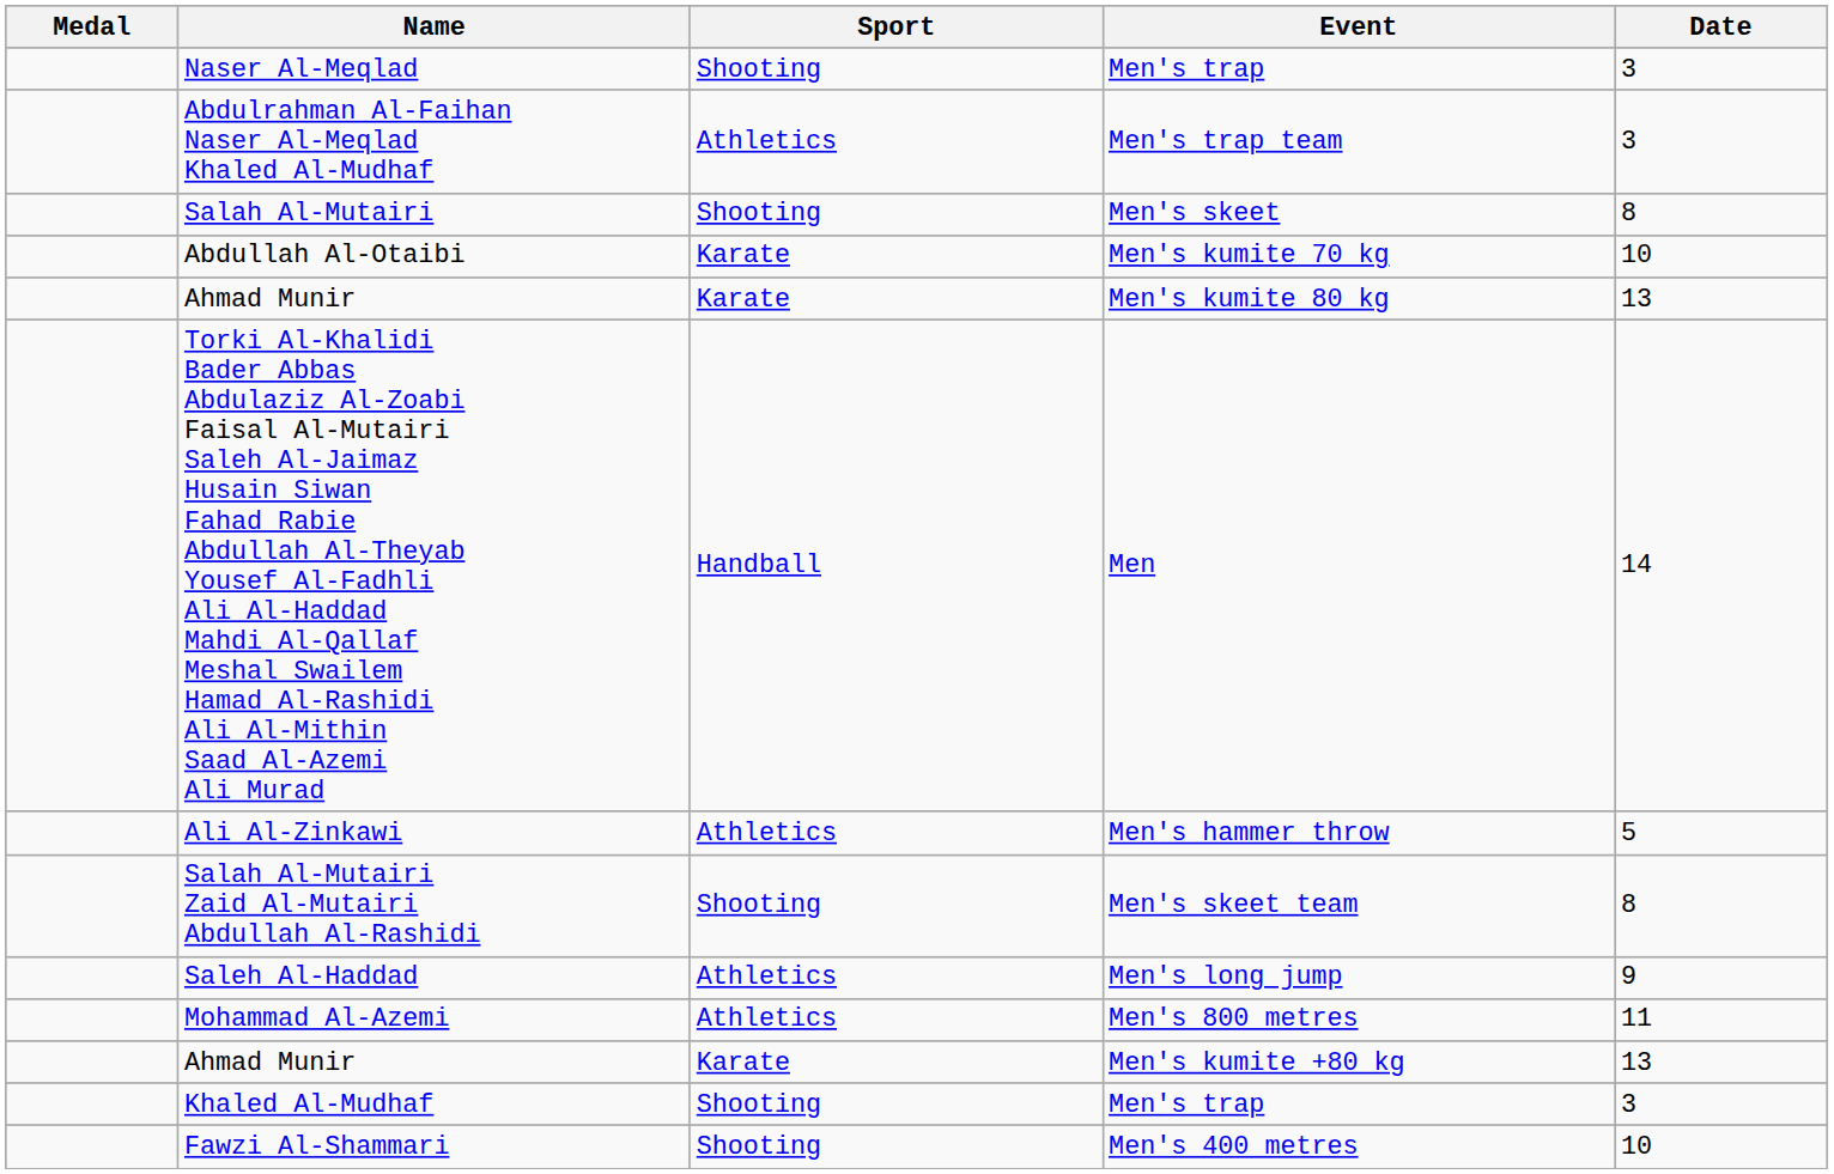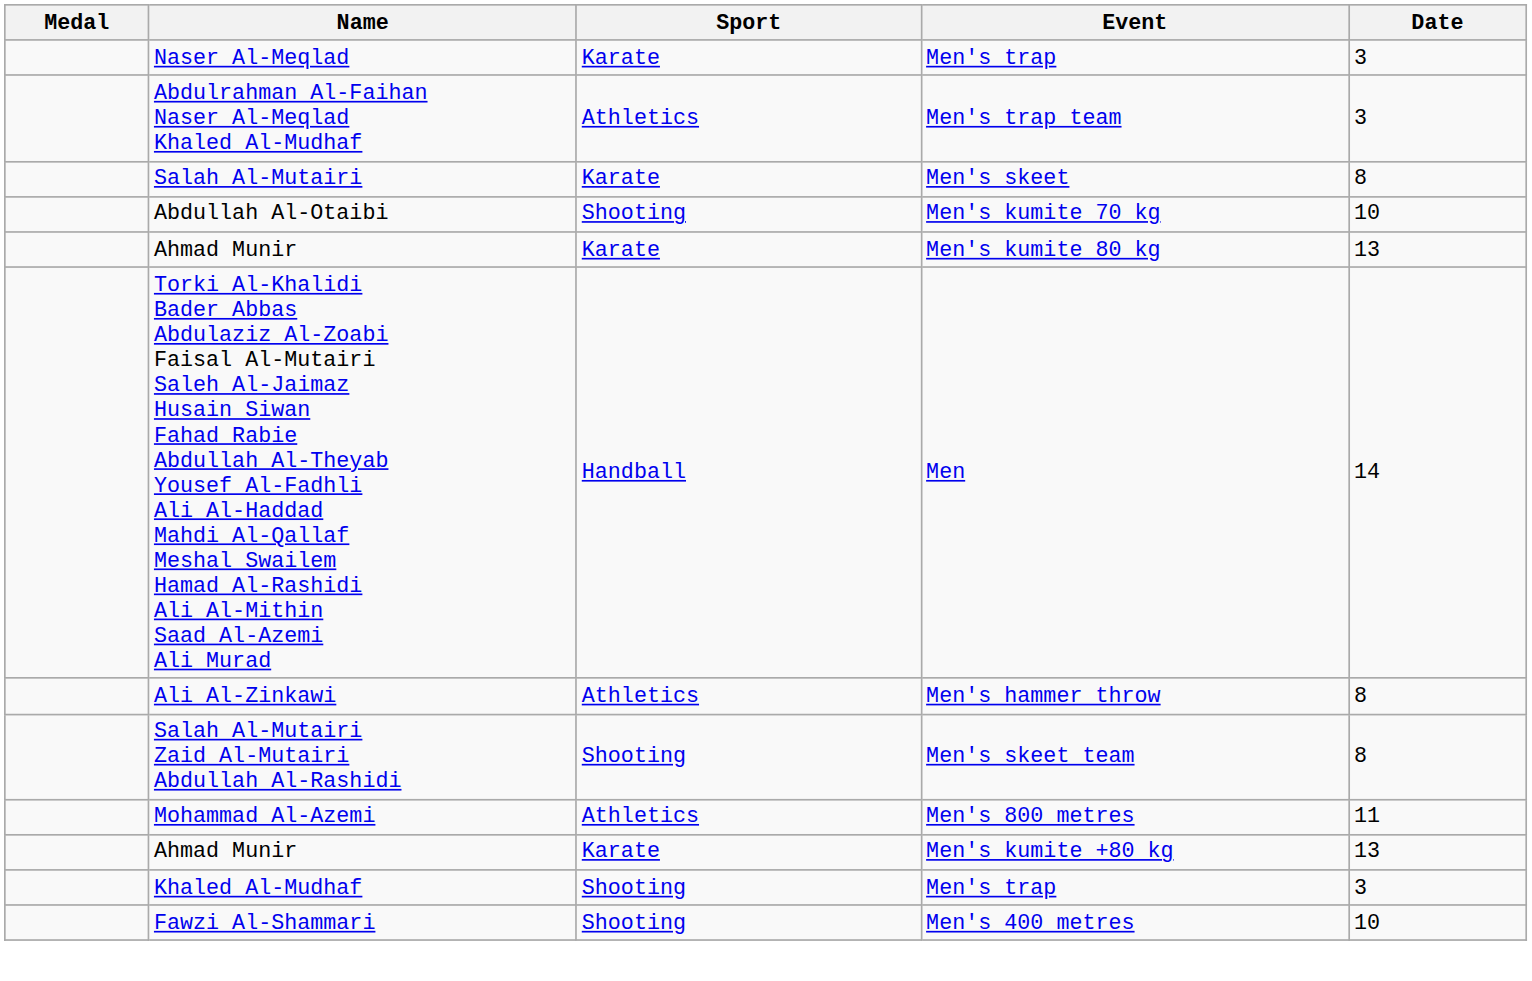 <table class="wikitable sortable" style="font-size:100%">
 <tr>
 <th width="80">Medal</th>
 <th width="250">Name</th>
 <th width="200">Sport</th>
 <th width="250">Event</th>
 <th width="100">Date</th>
 </tr>
 <tr>
 <td></td>
 <td><a href='#'>Naser Al-Meqlad</a></td>
-<td><a href='#'>Shooting</a></td>
+<td><a href='#'>Karate</a></td>
 <td><a href='#'>Men's trap</a></td>
 <td>3</td>
 </tr>
 <tr>
 <td></td>
 <td><a href='#'>Abdulrahman Al-Faihan</a><br><a href='#'>Naser Al-Meqlad</a><br><a href='#'>Khaled Al-Mudhaf</a></td>
 <td><a href='#'>Athletics</a></td>
 <td><a href='#'>Men's trap team</a></td>
 <td>3</td>
 </tr>
 <tr>
 <td></td>
 <td><a href='#'>Salah Al-Mutairi</a></td>
-<td><a href='#'>Shooting</a></td>
+<td><a href='#'>Karate</a></td>
 <td><a href='#'>Men's skeet</a></td>
 <td>8</td>
 </tr>
 <tr>
 <td></td>
 <td>Abdullah Al-Otaibi</td>
-<td><a href='#'>Karate</a></td>
+<td><a href='#'>Shooting</a></td>
 <td><a href='#'>Men's kumite 70 kg</a></td>
 <td>10</td>
 </tr>
 <tr>
 <td></td>
 <td>Ahmad Munir</td>
 <td><a href='#'>Karate</a></td>
 <td><a href='#'>Men's kumite 80 kg</a></td>
 <td>13</td>
 </tr>
 <tr>
 <td></td>
 <td><a href='#'>Torki Al-Khalidi</a><br><a href='#'>Bader Abbas</a><br><a href='#'>Abdulaziz Al-Zoabi</a><br>Faisal Al-Mutairi<br><a href='#'>Saleh Al-Jaimaz</a><br><a href='#'>Husain Siwan</a><br><a href='#'>Fahad Rabie</a><br><a href='#'>Abdullah Al-Theyab</a><br><a href='#'>Yousef Al-Fadhli</a><br><a href='#'>Ali Al-Haddad</a><br><a href='#'>Mahdi Al-Qallaf</a><br><a href='#'>Meshal Swailem</a><br><a href='#'>Hamad Al-Rashidi</a><br><a href='#'>Ali Al-Mithin</a><br><a href='#'>Saad Al-Azemi</a><br><a href='#'>Ali Murad</a></td>
 <td><a href='#'>Handball</a></td>
 <td><a href='#'>Men</a></td>
 <td>14</td>
 </tr>
 <tr>
 <td></td>
 <td><a href='#'>Ali Al-Zinkawi</a></td>
 <td><a href='#'>Athletics</a></td>
 <td><a href='#'>Men's hammer throw</a></td>
-<td>5</td>
+<td>8</td>
 </tr>
 <tr>
 <td></td>
 <td><a href='#'>Salah Al-Mutairi</a><br><a href='#'>Zaid Al-Mutairi</a><br><a href='#'>Abdullah Al-Rashidi</a></td>
 <td><a href='#'>Shooting</a></td>
 <td><a href='#'>Men's skeet team</a></td>
 <td>8</td>
-</tr>
-<tr>
-<td></td>
-<td><a href='#'>Saleh Al-Haddad</a></td>
-<td><a href='#'>Athletics</a></td>
-<td><a href='#'>Men's long jump</a></td>
-<td>9</td>
 </tr>
 <tr>
 <td></td>
 <td><a href='#'>Mohammad Al-Azemi</a></td>
 <td><a href='#'>Athletics</a></td>
 <td><a href='#'>Men's 800 metres</a></td>
 <td>11</td>
 </tr>
 <tr>
 <td></td>
 <td>Ahmad Munir</td>
 <td><a href='#'>Karate</a></td>
 <td><a href='#'>Men's kumite +80 kg</a></td>
 <td>13</td>
 </tr>
 <tr>
 <td></td>
 <td><a href='#'>Khaled Al-Mudhaf</a></td>
 <td><a href='#'>Shooting</a></td>
 <td><a href='#'>Men's trap</a></td>
 <td>3</td>
 </tr>
 <tr>
 <td></td>
 <td><a href='#'>Fawzi Al-Shammari</a></td>
 <td><a href='#'>Shooting</a></td>
 <td><a href='#'>Men's 400 metres</a></td>
 <td>10</td>
 </tr>
 </table>
